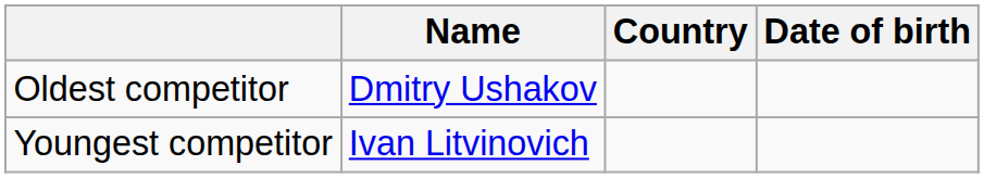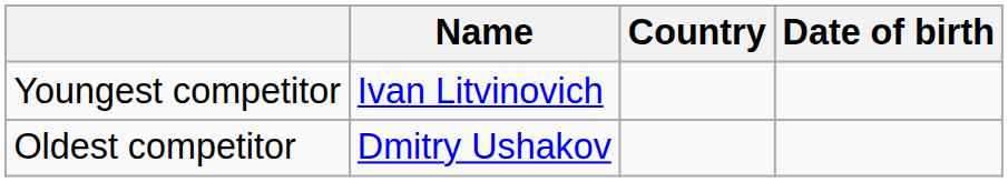 <table class="wikitable">
 <tr>
 <th></th>
 <th>Name</th>
 <th>Country</th>
 <th>Date of birth</th>
 </tr>
 <tr>
+<td>Youngest competitor</td>
+<td><a href='#'>Ivan Litvinovich</a></td>
+<td></td>
+<td></td>
+</tr>
+<tr>
 <td>Oldest competitor</td>
 <td><a href='#'>Dmitry Ushakov</a></td>
 <td></td>
 <td></td>
 </tr>
-<tr>
-<td>Youngest competitor</td>
-<td><a href='#'>Ivan Litvinovich</a></td>
-<td></td>
-<td></td>
-</tr>
 </table>
